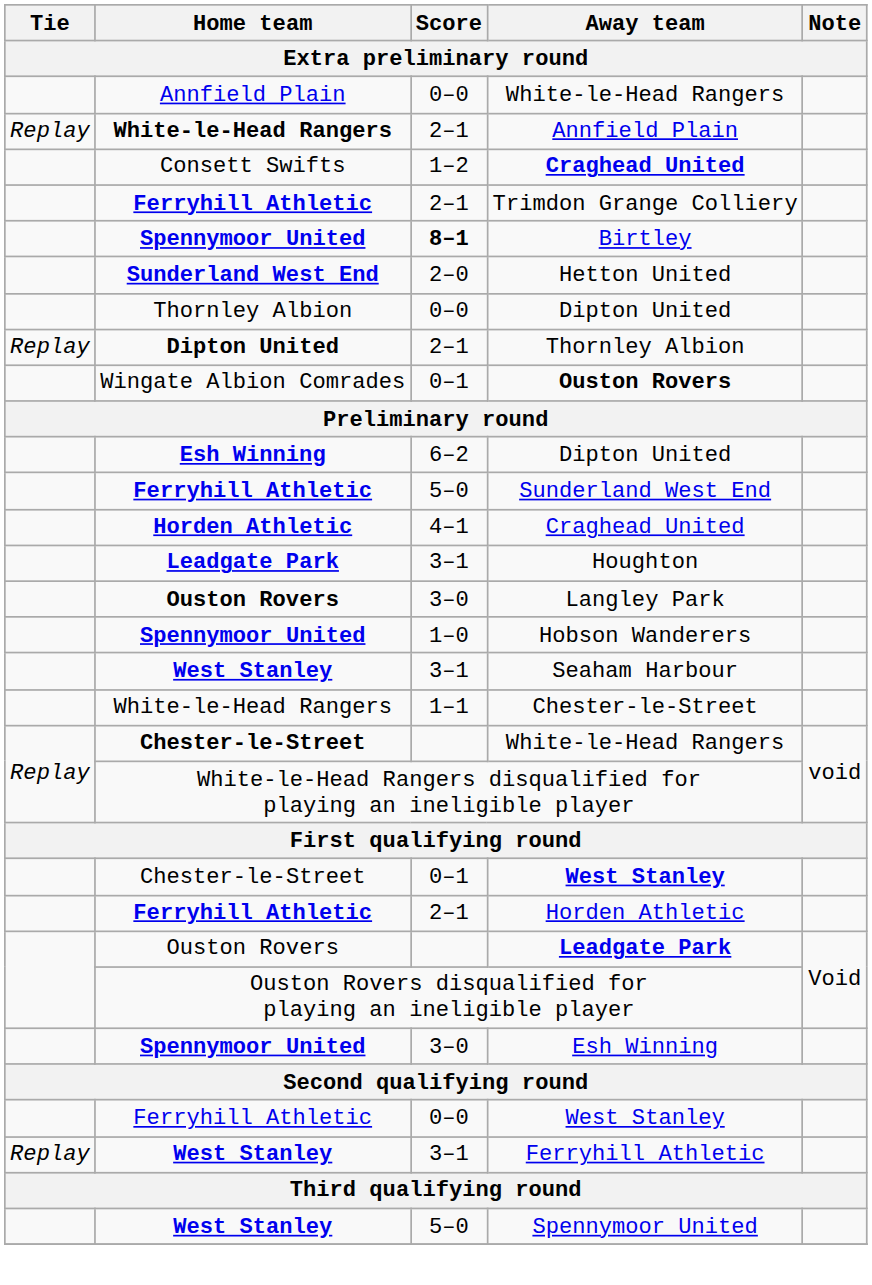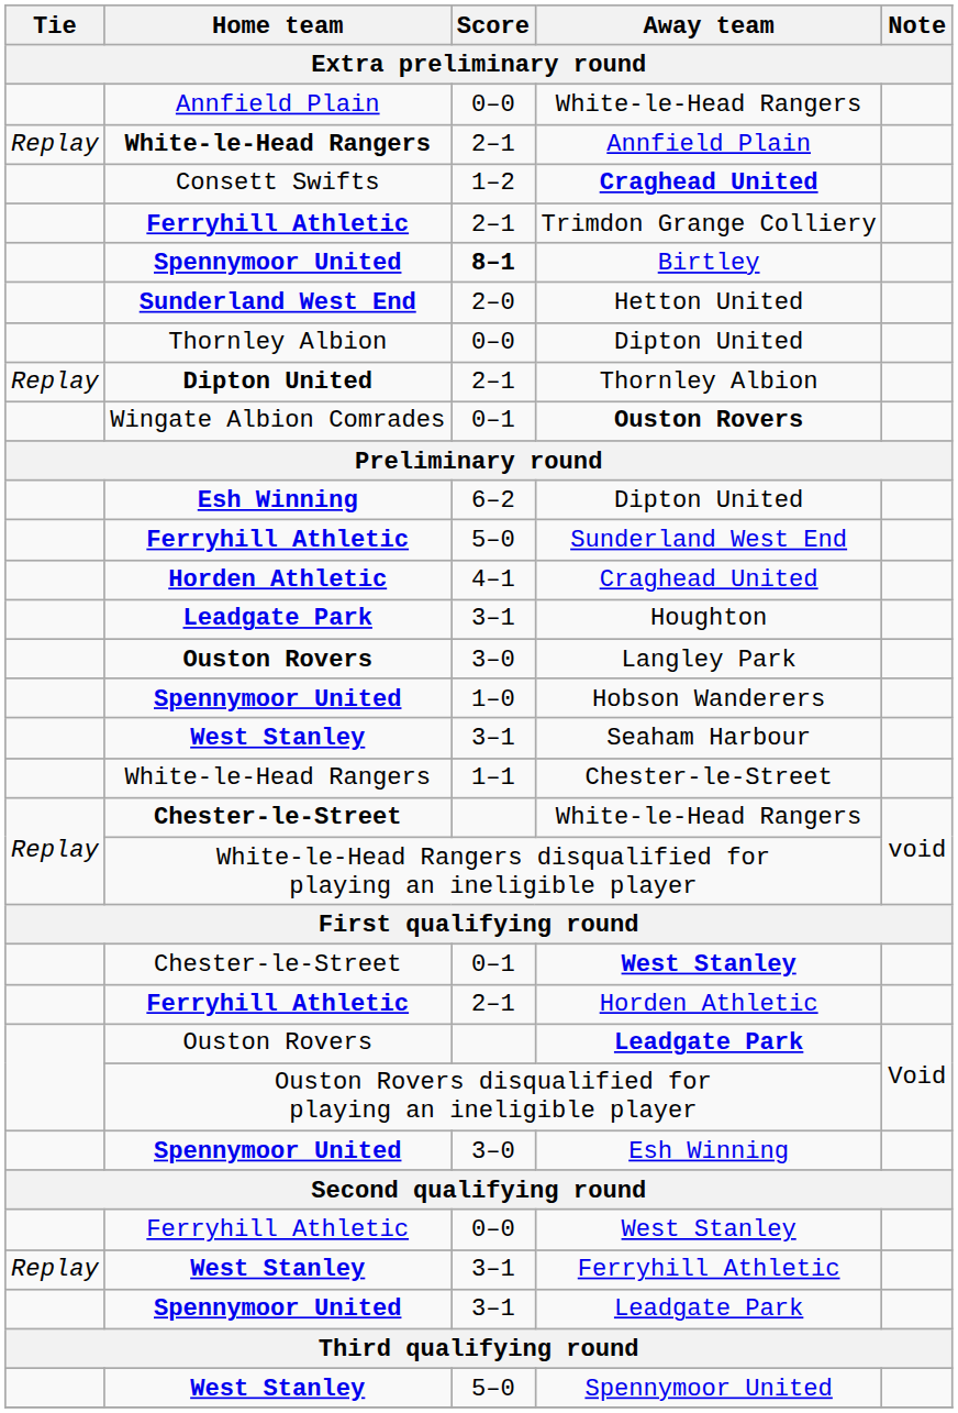 <table class="wikitable" style="text-align:center;">
 <tr>
 <th>Tie</th>
 <th>Home team</th>
 <th>Score</th>
 <th>Away team</th>
 <th>Note</th>
 </tr>
 <tr>
 <th colspan=5>Extra preliminary round</th>
 </tr>
 <tr>
 <td></td>
 <td><a href='#'>Annfield Plain</a></td>
 <td>0–0</td>
 <td>White-le-Head Rangers</td>
 <td></td>
 </tr>
 <tr>
 <td><em>Replay</em></td>
 <td><strong>White-le-Head Rangers</strong></td>
 <td>2–1</td>
 <td><a href='#'>Annfield Plain</a></td>
 <td></td>
 </tr>
 <tr>
 <td></td>
 <td>Consett Swifts</td>
 <td>1–2</td>
 <td><strong><a href='#'>Craghead United</a></strong></td>
 <td></td>
 </tr>
 <tr>
 <td></td>
 <td><strong><a href='#'>Ferryhill Athletic</a></strong></td>
 <td>2–1</td>
 <td>Trimdon Grange Colliery</td>
 <td></td>
 </tr>
 <tr>
 <td></td>
 <td><strong><a href='#'>Spennymoor United</a></strong></td>
 <td><strong>8–1</strong></td>
 <td><a href='#'>Birtley</a></td>
 <td></td>
 </tr>
 <tr>
 <td></td>
 <td><strong><a href='#'>Sunderland West End</a></strong></td>
 <td>2–0</td>
 <td>Hetton United</td>
 <td></td>
 </tr>
 <tr>
 <td></td>
 <td>Thornley Albion</td>
 <td>0–0</td>
 <td>Dipton United</td>
 <td></td>
 </tr>
 <tr>
 <td><em>Replay</em></td>
 <td><strong>Dipton United</strong></td>
 <td>2–1</td>
 <td>Thornley Albion</td>
 <td></td>
 </tr>
 <tr>
 <td></td>
 <td>Wingate Albion Comrades</td>
 <td>0–1</td>
 <td><strong>Ouston Rovers</strong></td>
 <td></td>
 </tr>
 <tr>
 <th colspan=5>Preliminary round</th>
 </tr>
 <tr>
 <td></td>
 <td><strong><a href='#'>Esh Winning</a></strong></td>
 <td>6–2</td>
 <td>Dipton United</td>
 <td></td>
 </tr>
 <tr>
 <td></td>
 <td><strong><a href='#'>Ferryhill Athletic</a></strong></td>
 <td>5–0</td>
 <td><a href='#'>Sunderland West End</a></td>
 <td></td>
 </tr>
 <tr>
 <td></td>
 <td><strong><a href='#'>Horden Athletic</a></strong></td>
 <td>4–1</td>
 <td><a href='#'>Craghead United</a></td>
 <td></td>
 </tr>
 <tr>
 <td></td>
 <td><strong><a href='#'>Leadgate Park</a></strong></td>
 <td>3–1</td>
 <td>Houghton</td>
 <td></td>
 </tr>
 <tr>
 <td></td>
 <td><strong>Ouston Rovers</strong></td>
 <td>3–0</td>
 <td>Langley Park</td>
 <td></td>
 </tr>
 <tr>
 <td></td>
 <td><strong><a href='#'>Spennymoor United</a></strong></td>
 <td>1–0</td>
 <td>Hobson Wanderers</td>
 <td></td>
 </tr>
 <tr>
 <td></td>
 <td><strong><a href='#'>West Stanley</a></strong></td>
 <td>3–1</td>
 <td>Seaham Harbour</td>
 <td></td>
 </tr>
 <tr>
 <td></td>
 <td>White-le-Head Rangers</td>
 <td>1–1</td>
 <td>Chester-le-Street</td>
 <td></td>
 </tr>
 <tr>
 <td rowspan=2><em>Replay</em></td>
 <td><strong>Chester-le-Street</strong></td>
 <td></td>
 <td>White-le-Head Rangers</td>
 <td rowspan=2>void</td>
 </tr>
 <tr>
 <td colspan=3>White-le-Head Rangers disqualified for<br>playing an ineligible player</td>
 </tr>
 <tr>
 <th colspan=5>First qualifying round</th>
 </tr>
 <tr>
 <td></td>
 <td>Chester-le-Street</td>
 <td>0–1</td>
 <td><strong><a href='#'>West Stanley</a></strong></td>
 <td></td>
 </tr>
 <tr>
 <td></td>
 <td><strong><a href='#'>Ferryhill Athletic</a></strong></td>
 <td>2–1</td>
 <td><a href='#'>Horden Athletic</a></td>
 <td></td>
 </tr>
 <tr>
 <td rowspan=2></td>
 <td>Ouston Rovers</td>
 <td></td>
 <td><strong><a href='#'>Leadgate Park</a></strong></td>
 <td rowspan=2>Void</td>
 </tr>
 <tr>
 <td colspan=3>Ouston Rovers disqualified for<br>playing an ineligible player</td>
 </tr>
 <tr>
 <td></td>
 <td><strong><a href='#'>Spennymoor United</a></strong></td>
 <td>3–0</td>
 <td><a href='#'>Esh Winning</a></td>
 <td></td>
 </tr>
 <tr>
 <th colspan=5>Second qualifying round</th>
 </tr>
 <tr>
 <td></td>
 <td><a href='#'>Ferryhill Athletic</a></td>
 <td>0–0</td>
 <td><a href='#'>West Stanley</a></td>
 <td></td>
 </tr>
 <tr>
 <td><em>Replay</em></td>
 <td><strong><a href='#'>West Stanley</a></strong></td>
 <td>3–1</td>
 <td><a href='#'>Ferryhill Athletic</a></td>
 <td></td>
 </tr>
 <tr>
+<td></td>
+<td><strong><a href='#'>Spennymoor United</a></strong></td>
+<td>3–1</td>
+<td><a href='#'>Leadgate Park</a></td>
+<td></td>
+</tr>
+<tr>
 <th colspan="5"><strong>Third qualifying round</strong></th>
 </tr>
 <tr>
 <td></td>
 <td><strong><a href='#'>West Stanley</a></strong></td>
 <td>5–0</td>
 <td><a href='#'>Spennymoor United</a></td>
 <td></td>
 </tr>
 <tr>
 </tr>
 </table>
